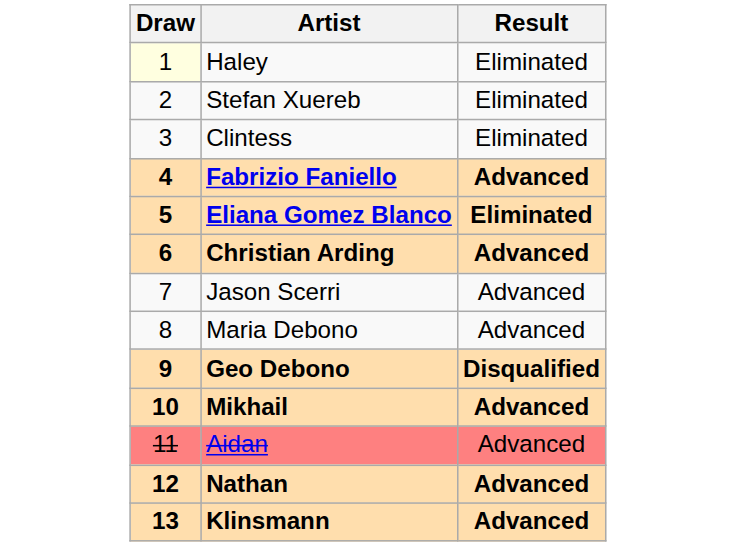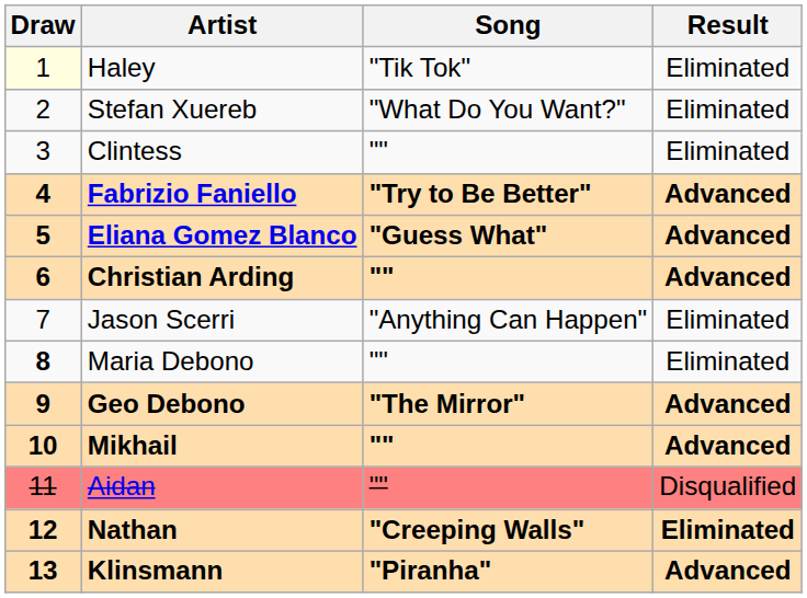 <table class="sortable wikitable" style="margin: 1em auto 1em auto;">
 <tr>
 <th>Draw</th>
 <th>Artist</th>
+<th>Song</th>
 <th>Result</th>
 </tr>
 <tr>
 <td align="center" style="background: lightyellow;">1</td>
 <td>Haley</td>
+<td>"Tik Tok"</td>
 <td align="center">Eliminated</td>
 </tr>
 <tr>
 <td align="center">2</td>
 <td>Stefan Xuereb</td>
+<td>"What Do You Want?"</td>
 <td align="center">Eliminated</td>
 </tr>
 <tr>
 <td align="center">3</td>
 <td>Clintess</td>
+<td>""</td>
 <td align="center">Eliminated</td>
 </tr>
 <tr style="font-weight:bold; background:navajowhite;">
 <td align="center">4</td>
 <td><a href='#'>Fabrizio Faniello</a></td>
+<td>"Try to Be Better"</td>
 <td align="center">Advanced</td>
 </tr>
 <tr style="font-weight:bold; background:navajowhite;">
 <td align="center">5</td>
 <td><a href='#'>Eliana Gomez Blanco</a></td>
-<td align="center">Eliminated</td>
+<td>"Guess What"</td>
+<td align="center">Advanced</td>
 </tr>
 <tr style="font-weight:bold; background:navajowhite;">
 <td align="center">6</td>
 <td>Christian Arding</td>
+<td>""</td>
 <td align="center">Advanced</td>
 </tr>
 <tr>
 <td align="center">7</td>
 <td>Jason Scerri</td>
-<td align="center">Advanced</td>
+<td>"Anything Can Happen"</td>
+<td align="center">Eliminated</td>
 </tr>
 <tr>
-<td align="center">8</td>
+<td align="center"><strong>8</strong></td>
 <td>Maria Debono</td>
-<td align="center">Advanced</td>
+<td>""</td>
+<td align="center">Eliminated</td>
 </tr>
 <tr style="font-weight:bold; background:navajowhite;">
 <td align="center">9</td>
 <td>Geo Debono</td>
-<td align="center">Disqualified</td>
+<td>"The Mirror"</td>
+<td align="center">Advanced</td>
 </tr>
 <tr style="font-weight:bold; background:navajowhite;">
 <td align="center">10</td>
 <td>Mikhail</td>
+<td>""</td>
 <td align="center">Advanced</td>
 </tr>
 <tr style="background:#fe8080;">
 <td align="center"><s>11</s></td>
 <td><a href='#'><s>Aidan</s></a></td>
-<td align="center">Advanced</td>
+<td><s>""</s></td>
+<td align="center">Disqualified</td>
 </tr>
 <tr style="font-weight:bold; background:navajowhite;">
 <td align="center">12</td>
 <td>Nathan</td>
-<td align="center">Advanced</td>
+<td>"Creeping Walls"</td>
+<td align="center">Eliminated</td>
 </tr>
 <tr style="font-weight:bold; background:navajowhite;">
 <td align="center">13</td>
 <td>Klinsmann</td>
+<td>"Piranha"</td>
 <td align="center">Advanced</td>
 </tr>
 </table>
